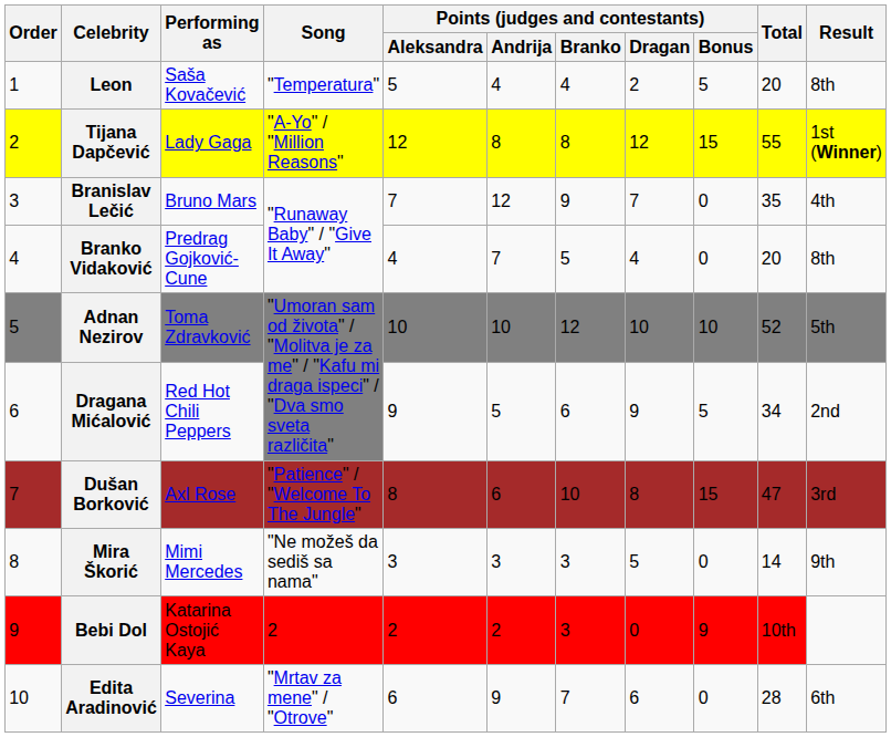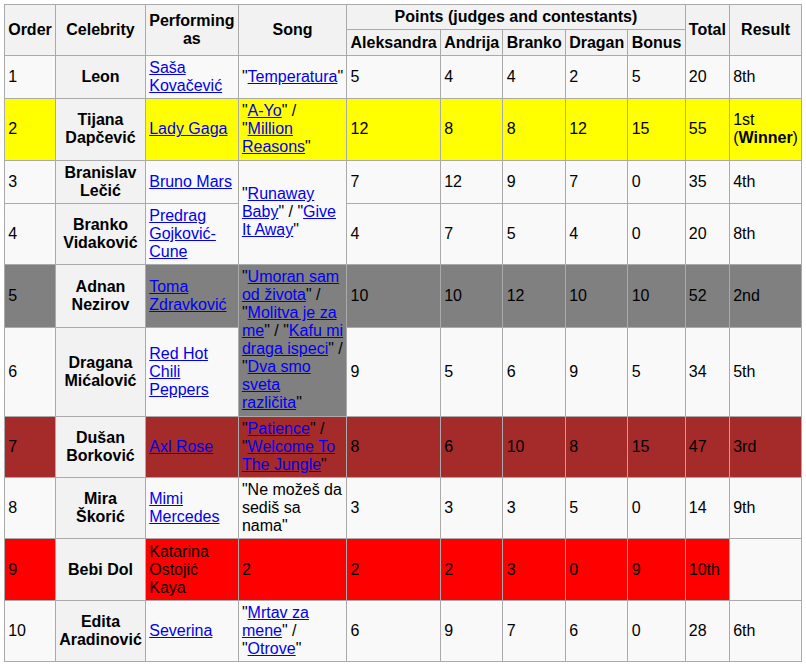 <table class=wikitable>
 <tr>
 <th rowspan="2">Order</th>
 <th rowspan="2">Celebrity</th>
 <th rowspan="2">Performing as</th>
 <th rowspan="2">Song</th>
 <th colspan="5" style="width:50%;">Points (judges and contestants)</th>
 <th rowspan="2">Total</th>
 <th rowspan="2">Result</th>
 </tr>
 <tr>
 <th style="width:10%;">Aleksandra</th>
 <th style="width:10%;">Andrija</th>
 <th style="width:10%;">Branko</th>
 <th style="width:10%;">Dragan</th>
 <th style="width:10%;">Bonus</th>
 </tr>
 <tr>
 <td>1</td>
 <th scope="row">Leon</th>
 <td><a href='#'>Saša Kovačević</a></td>
 <td>"<a href='#'>Temperatura</a>"</td>
 <td>5</td>
 <td>4</td>
 <td>4</td>
 <td>2</td>
 <td>5</td>
 <td>20</td>
 <td>8th</td>
 </tr>
 <tr>
 </tr>
 <tr bgcolor="yellow">
 <td>2</td>
 <th scope="row">Tijana Dapčević</th>
 <td><a href='#'>Lady Gaga</a></td>
 <td>"<a href='#'>A-Yo</a>" / "<a href='#'>Million Reasons</a>"</td>
 <td>12</td>
 <td>8</td>
 <td>8</td>
 <td>12</td>
 <td>15</td>
 <td>55</td>
 <td>1st (<strong>Winner</strong>)</td>
 </tr>
 <tr>
 <td>3</td>
 <th scope="row">Branislav Lečić</th>
 <td><a href='#'>Bruno Mars</a></td>
 <td rowspan="2">"<a href='#'>Runaway Baby</a>" / "<a href='#'>Give It Away</a>" </td>
 <td>7</td>
 <td>12</td>
 <td>9</td>
 <td>7</td>
 <td>0</td>
 <td>35</td>
 <td>4th</td>
 </tr>
 <tr>
 <td>4</td>
 <th scope="row">Branko Vidaković</th>
 <td><a href='#'>Predrag Gojković-Cune</a></td>
 <td>4</td>
 <td>7</td>
 <td>5</td>
 <td>4</td>
 <td>0</td>
 <td>20</td>
 <td>8th</td>
 </tr>
 <tr>
 </tr>
 <tr bgcolor="grey">
 <td>5</td>
 <th scope="row">Adnan Nezirov</th>
 <td><a href='#'>Toma Zdravković</a></td>
 <td rowspan="2">"<a href='#'>Umoran sam od života</a>" / "<a href='#'>Molitva je za me</a>"  / "<a href='#'>Kafu mi draga ispeci</a>" / "<a href='#'>Dva smo sveta različita</a>"</td>
 <td>10</td>
 <td>10</td>
 <td>12</td>
 <td>10</td>
 <td>10</td>
 <td>52</td>
-<td>5th</td>
+<td>2nd</td>
 </tr>
 <tr>
 <td>6</td>
 <th scope="row">Dragana Mićalović</th>
 <td><a href='#'>Red Hot Chili Peppers</a></td>
 <td>9</td>
 <td>5</td>
 <td>6</td>
 <td>9</td>
 <td>5</td>
 <td>34</td>
-<td>2nd</td>
+<td>5th</td>
 </tr>
 <tr>
 </tr>
 <tr bgcolor="brown">
 <td>7</td>
 <th scope="row">Dušan Borković</th>
 <td><a href='#'>Axl Rose</a></td>
 <td>"<a href='#'>Patience</a>" / "<a href='#'>Welcome To The Jungle</a>"</td>
 <td>8</td>
 <td>6</td>
 <td>10</td>
 <td>8</td>
 <td>15</td>
 <td>47</td>
 <td>3rd</td>
 </tr>
 <tr>
 <td>8</td>
 <th scope="row">Mira Škorić</th>
 <td><a href='#'>Mimi Mercedes</a></td>
 <td rowspan="2">"Ne možeš da sediš sa nama" </td>
 <td>3</td>
 <td>3</td>
 <td>3</td>
 <td>5</td>
 <td>0</td>
 <td>14</td>
 <td>9th</td>
 </tr>
 <tr>
 </tr>
 <tr bgcolor="red">
 <td>9</td>
 <th scope="row">Bebi Dol</th>
 <td>Katarina Ostojić Kaya</td>
 <td>2</td>
 <td>2</td>
 <td>2</td>
 <td>3</td>
 <td>0</td>
 <td>9</td>
 <td>10th</td>
 </tr>
 <tr>
 <td>10</td>
 <th scope="row">Edita Aradinović</th>
 <td><a href='#'>Severina</a></td>
 <td>"<a href='#'>Mrtav za mene</a>" / "<a href='#'>Otrove</a>"</td>
 <td>6</td>
 <td>9</td>
 <td>7</td>
 <td>6</td>
 <td>0</td>
 <td>28</td>
 <td>6th</td>
 </tr>
 </table>
